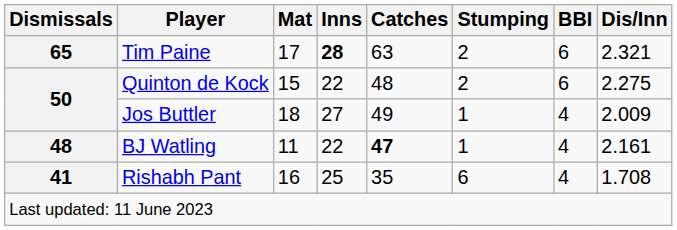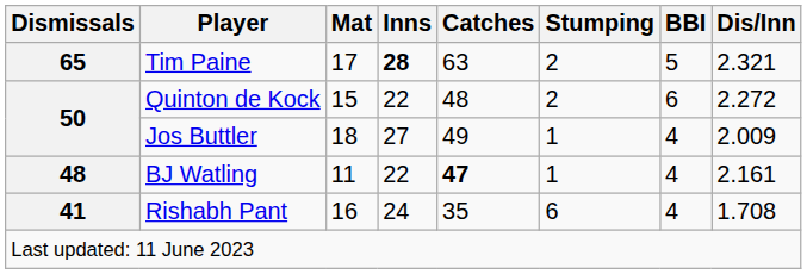 <table class="wikitable sortable">
 <tr>
 <th>Dismissals</th>
 <th>Player</th>
 <th>Mat</th>
 <th>Inns</th>
 <th>Catches</th>
 <th>Stumping</th>
 <th>BBI</th>
 <th>Dis/Inn</th>
 </tr>
 <tr>
 <th>65</th>
 <td> <a href='#'>Tim Paine</a></td>
 <td>17</td>
 <td><strong>28</strong></td>
 <td>63</td>
 <td>2</td>
-<td>6</td>
+<td>5</td>
 <td>2.321</td>
 </tr>
 <tr>
 <th rowspan=2>50</th>
 <td> <a href='#'>Quinton de Kock</a></td>
 <td>15</td>
 <td>22</td>
 <td>48</td>
 <td>2</td>
 <td>6</td>
-<td>2.275</td>
+<td>2.272</td>
 </tr>
 <tr>
 <td> <a href='#'>Jos Buttler</a></td>
 <td>18</td>
 <td>27</td>
 <td>49</td>
 <td>1</td>
 <td>4</td>
 <td>2.009</td>
 </tr>
 <tr>
 <th>48</th>
 <td> <a href='#'>BJ Watling</a></td>
 <td>11</td>
 <td>22</td>
 <td><strong>47</strong></td>
 <td>1</td>
 <td>4</td>
 <td>2.161</td>
 </tr>
 <tr>
 <th>41</th>
 <td> <a href='#'>Rishabh Pant</a></td>
 <td>16</td>
-<td>25</td>
+<td>24</td>
 <td>35</td>
 <td>6</td>
 <td>4</td>
 <td>1.708</td>
 </tr>
 <tr class="sortbottom">
 <td colspan="9"><small> Last updated: 11 June 2023</small></td>
 </tr>
 </table>
